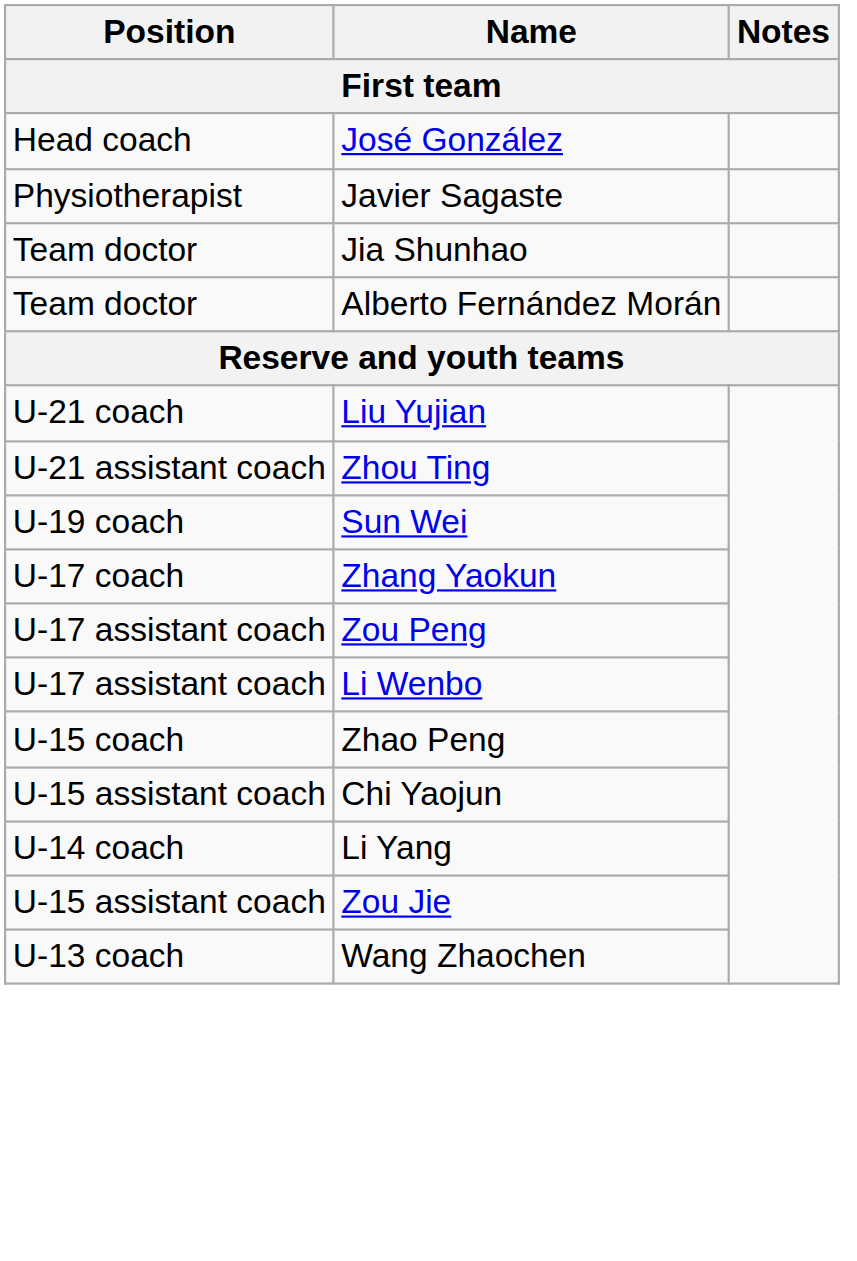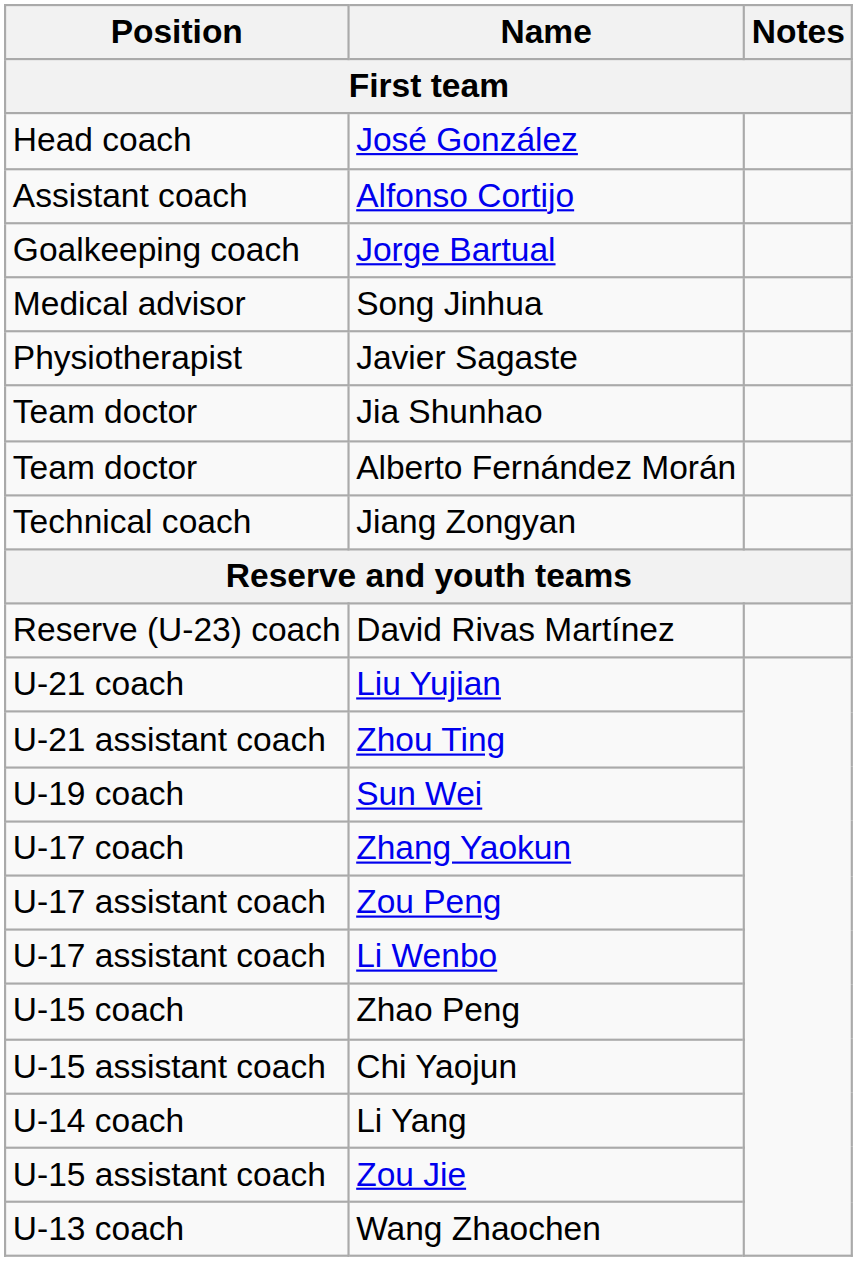 <table class="wikitable" style="text-align: left; font-size:97%">
 <tr>
 <th>Position</th>
 <th>Name</th>
 <th>Notes</th>
 </tr>
 <tr>
 <th colspan="3">First team</th>
 </tr>
 <tr>
 <td>Head coach</td>
 <td> <a href='#'>José González</a></td>
+<td></td>
+</tr>
+<tr>
+<td>Assistant coach</td>
+<td> <a href='#'>Alfonso Cortijo</a></td>
+<td></td>
+</tr>
+<tr>
+<td>Goalkeeping coach</td>
+<td> <a href='#'>Jorge Bartual</a></td>
+<td></td>
+</tr>
+<tr>
+<td>Medical advisor</td>
+<td> Song Jinhua</td>
 <td></td>
 </tr>
 <tr>
 <td valign="center">Physiotherapist</td>
 <td> Javier Sagaste</td>
 <td></td>
 </tr>
 <tr>
 <td>Team doctor</td>
 <td> Jia Shunhao</td>
 <td></td>
 </tr>
 <tr>
 <td>Team doctor</td>
 <td> Alberto Fernández Morán</td>
 <td></td>
 </tr>
 <tr>
+<td>Technical coach</td>
+<td> Jiang Zongyan</td>
+<td></td>
+</tr>
+<tr>
 <th colspan="3">Reserve and youth teams</th>
+</tr>
+<tr>
+<td>Reserve (U-23) coach</td>
+<td> David Rivas Martínez</td>
+<td></td>
 </tr>
 <tr>
 <td>U-21 coach</td>
 <td> <a href='#'>Liu Yujian</a></td>
 <td rowspan="11"></td>
 </tr>
 <tr>
 <td>U-21 assistant coach</td>
 <td> <a href='#'>Zhou Ting</a></td>
 </tr>
 <tr>
 <td>U-19 coach</td>
 <td> <a href='#'>Sun Wei</a></td>
 </tr>
 <tr>
 <td>U-17 coach</td>
 <td> <a href='#'>Zhang Yaokun</a></td>
 </tr>
 <tr>
 <td>U-17 assistant coach</td>
 <td> <a href='#'>Zou Peng</a></td>
 </tr>
 <tr>
 <td>U-17 assistant coach</td>
 <td> <a href='#'>Li Wenbo</a></td>
 </tr>
 <tr>
 <td>U-15 coach</td>
 <td> Zhao Peng</td>
 </tr>
 <tr>
 <td>U-15 assistant coach</td>
 <td> Chi Yaojun</td>
 </tr>
 <tr>
 <td>U-14 coach</td>
 <td> Li Yang</td>
 </tr>
 <tr>
 <td>U-15 assistant coach</td>
 <td> <a href='#'>Zou Jie</a></td>
 </tr>
 <tr>
 <td>U-13 coach</td>
 <td> Wang Zhaochen</td>
 </tr>
 </table>
